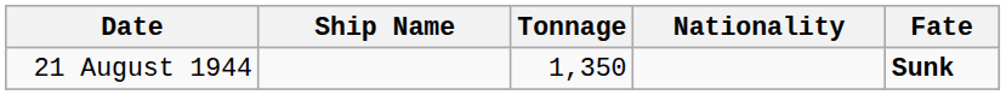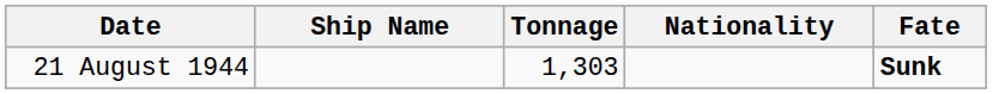 <table class="wikitable sortable">
 <tr>
 <th width="120px">Date</th>
 <th width="120px">Ship Name</th>
 <th width="25px">Tonnage</th>
 <th width="120px">Nationality</th>
 <th width="50px">Fate</th>
 </tr>
 <tr>
 <td align="right">21 August 1944</td>
 <td align="left"></td>
-<td align="right">1,350</td>
+<td align="right">1,303</td>
 <td align="left"></td>
 <td align="left"><strong>Sunk</strong></td>
 </tr>
 </table>
